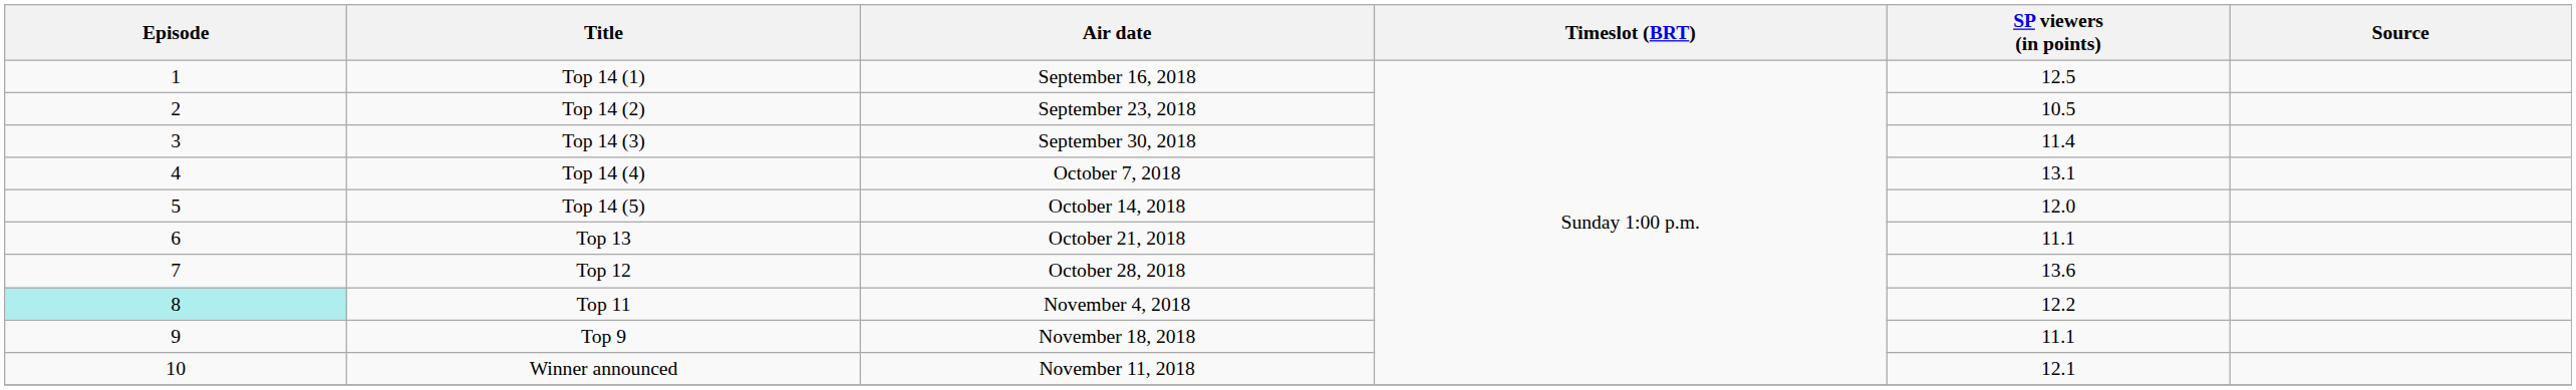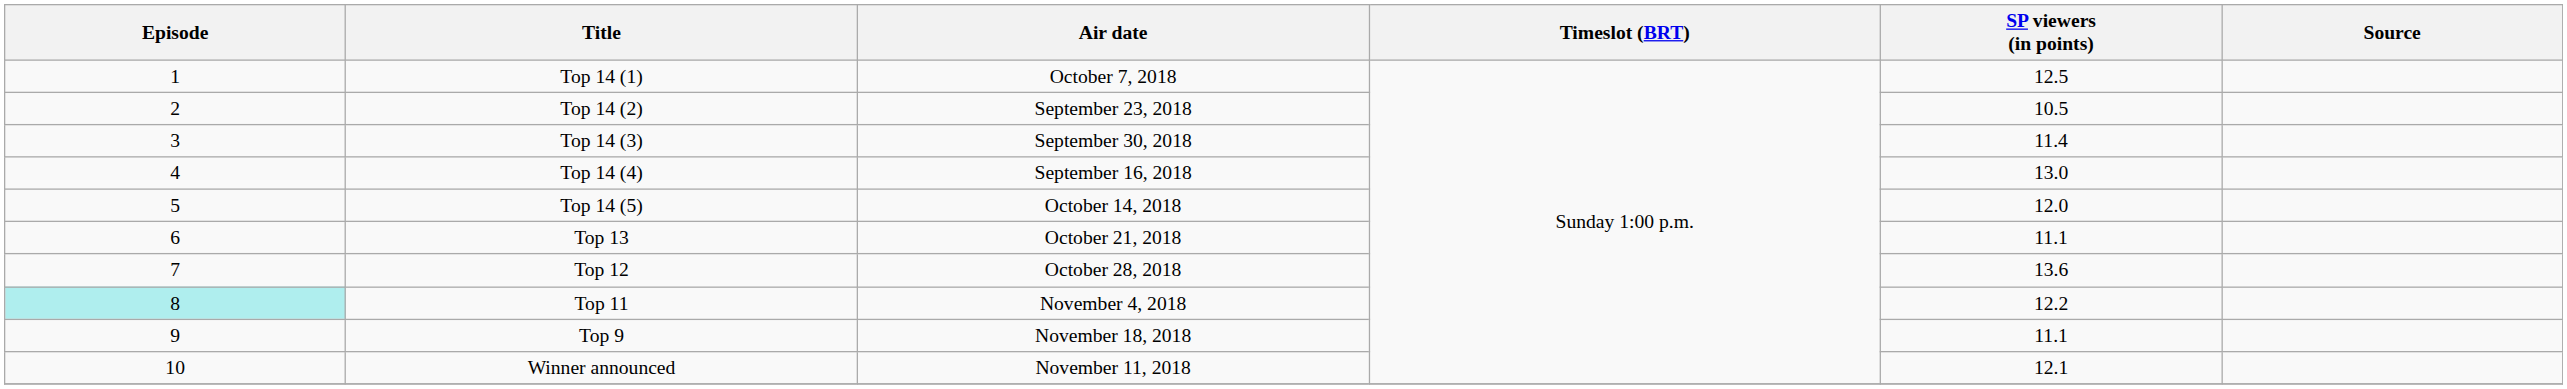 <table class="wikitable sortable" style="text-align:center; font-size:95%; width: 100%">
 <tr>
 <th width="05.0%">Episode</th>
 <th width="07.5%">Title</th>
 <th width="07.5%">Air date</th>
 <th width="07.5%">Timeslot (<a href='#'>BRT</a>)</th>
 <th width="05.0%"><a href='#'>SP</a> viewers<br>(in points)</th>
 <th width="05.0%">Source</th>
 </tr>
 <tr>
 <td>1</td>
 <td>Top 14 (1)</td>
-<td>September 16, 2018</td>
+<td>October 7, 2018</td>
 <td rowspan=10>Sunday 1:00 p.m.</td>
 <td>12.5</td>
 <td></td>
 </tr>
 <tr>
 <td>2</td>
 <td>Top 14 (2)</td>
 <td>September 23, 2018</td>
 <td>10.5</td>
 <td></td>
 </tr>
 <tr>
 <td>3</td>
 <td>Top 14 (3)</td>
 <td>September 30, 2018</td>
 <td>11.4</td>
 <td></td>
 </tr>
 <tr>
 <td>4</td>
 <td>Top 14 (4)</td>
-<td>October 7, 2018</td>
-<td>13.1</td>
+<td>September 16, 2018</td>
+<td>13.0</td>
 <td></td>
 </tr>
 <tr>
 <td>5</td>
 <td>Top 14 (5)</td>
 <td>October 14, 2018</td>
 <td>12.0</td>
 <td></td>
 </tr>
 <tr>
 <td>6</td>
 <td>Top 13</td>
 <td>October 21, 2018</td>
 <td>11.1</td>
 <td></td>
 </tr>
 <tr>
 <td>7</td>
 <td>Top 12</td>
 <td>October 28, 2018</td>
 <td>13.6</td>
 <td></td>
 </tr>
 <tr>
 <td style="background: paleturquoise;">8</td>
 <td>Top 11</td>
 <td>November 4, 2018</td>
 <td>12.2</td>
 <td></td>
 </tr>
 <tr>
 <td>9</td>
 <td>Top 9</td>
 <td>November 18, 2018</td>
 <td>11.1</td>
 <td></td>
 </tr>
 <tr>
 <td>10</td>
 <td>Winner announced</td>
 <td>November 11, 2018</td>
 <td>12.1</td>
 <td></td>
 </tr>
 <tr>
 </tr>
 </table>
